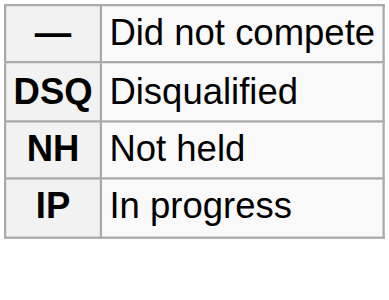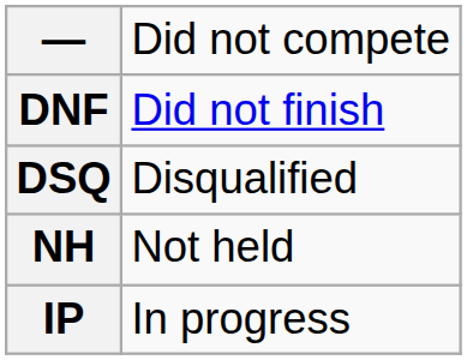 <table class="wikitable">
 <tr>
 <th scope="row">—</th>
 <td>Did not compete</td>
+</tr>
+<tr>
+<th scope="row">DNF</th>
+<td><a href='#'>Did not finish</a></td>
 </tr>
 <tr>
 <th scope="row">DSQ</th>
 <td>Disqualified</td>
 </tr>
 <tr>
 <th scope="row">NH</th>
 <td>Not held</td>
 </tr>
 <tr>
 <th scope="row">IP</th>
 <td>In progress</td>
 </tr>
 </table>
